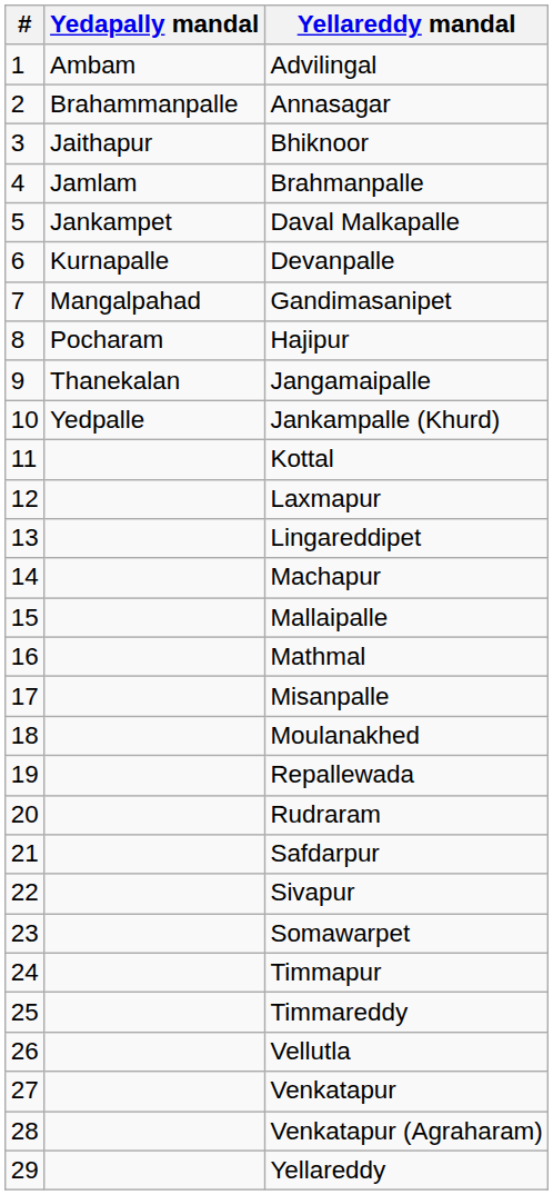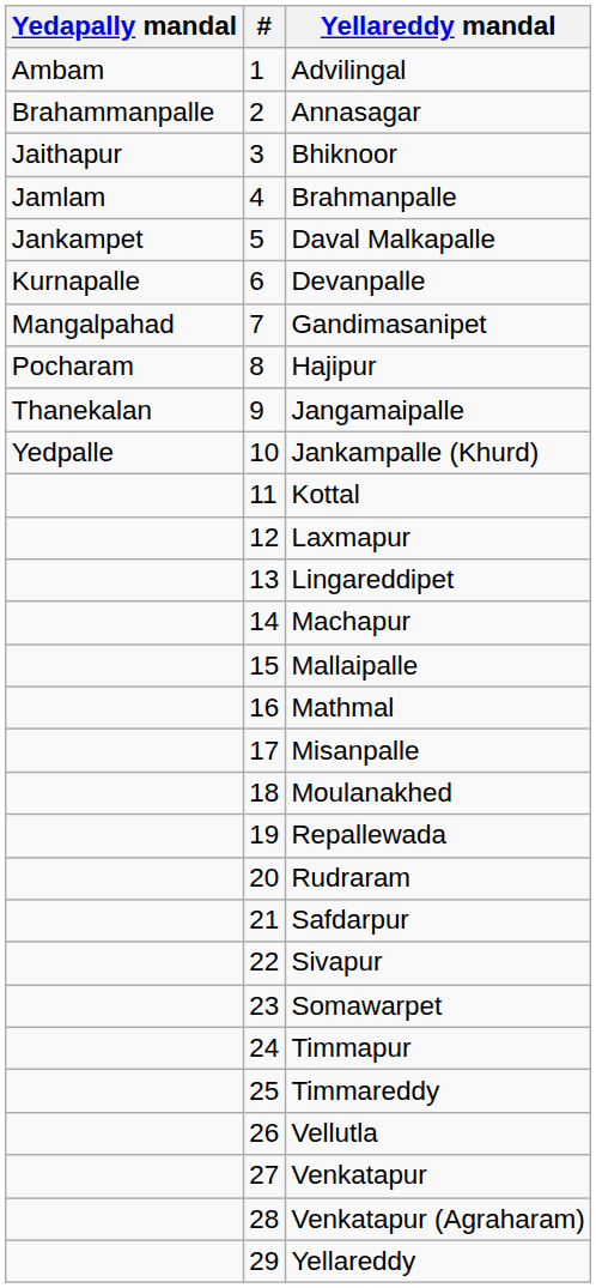 <table class="wikitable">
 <tr>
+<th><a href='#'>Yedapally</a> mandal</th>
 <th>#</th>
-<th><a href='#'>Yedapally</a> mandal</th>
 <th><a href='#'>Yellareddy</a> mandal</th>
 </tr>
 <tr>
+<td>Ambam</td>
 <td>1</td>
-<td>Ambam</td>
 <td>Advilingal</td>
 </tr>
 <tr>
+<td>Brahammanpalle</td>
 <td>2</td>
-<td>Brahammanpalle</td>
 <td>Annasagar</td>
 </tr>
 <tr>
+<td>Jaithapur</td>
 <td>3</td>
-<td>Jaithapur</td>
 <td>Bhiknoor</td>
 </tr>
 <tr>
+<td>Jamlam</td>
 <td>4</td>
-<td>Jamlam</td>
 <td>Brahmanpalle</td>
 </tr>
 <tr>
+<td>Jankampet</td>
 <td>5</td>
-<td>Jankampet</td>
 <td>Daval Malkapalle</td>
 </tr>
 <tr>
+<td>Kurnapalle</td>
 <td>6</td>
-<td>Kurnapalle</td>
 <td>Devanpalle</td>
 </tr>
 <tr>
+<td>Mangalpahad</td>
 <td>7</td>
-<td>Mangalpahad</td>
 <td>Gandimasanipet</td>
 </tr>
 <tr>
+<td>Pocharam</td>
 <td>8</td>
-<td>Pocharam</td>
 <td>Hajipur</td>
 </tr>
 <tr>
+<td>Thanekalan</td>
 <td>9</td>
-<td>Thanekalan</td>
 <td>Jangamaipalle</td>
 </tr>
 <tr>
+<td>Yedpalle</td>
 <td>10</td>
-<td>Yedpalle</td>
 <td>Jankampalle (Khurd)</td>
 </tr>
 <tr>
+<td></td>
 <td>11</td>
-<td></td>
 <td>Kottal</td>
 </tr>
 <tr>
+<td></td>
 <td>12</td>
-<td></td>
 <td>Laxmapur</td>
 </tr>
 <tr>
+<td></td>
 <td>13</td>
-<td></td>
 <td>Lingareddipet</td>
 </tr>
 <tr>
+<td></td>
 <td>14</td>
-<td></td>
 <td>Machapur</td>
 </tr>
 <tr>
+<td></td>
 <td>15</td>
-<td></td>
 <td>Mallaipalle</td>
 </tr>
 <tr>
+<td></td>
 <td>16</td>
-<td></td>
 <td>Mathmal</td>
 </tr>
 <tr>
+<td></td>
 <td>17</td>
-<td></td>
 <td>Misanpalle</td>
 </tr>
 <tr>
+<td></td>
 <td>18</td>
-<td></td>
 <td>Moulanakhed</td>
 </tr>
 <tr>
+<td></td>
 <td>19</td>
-<td></td>
 <td>Repallewada</td>
 </tr>
 <tr>
+<td></td>
 <td>20</td>
-<td></td>
 <td>Rudraram</td>
 </tr>
 <tr>
+<td></td>
 <td>21</td>
-<td></td>
 <td>Safdarpur</td>
 </tr>
 <tr>
+<td></td>
 <td>22</td>
-<td></td>
 <td>Sivapur</td>
 </tr>
 <tr>
+<td></td>
 <td>23</td>
-<td></td>
 <td>Somawarpet</td>
 </tr>
 <tr>
+<td></td>
 <td>24</td>
-<td></td>
 <td>Timmapur</td>
 </tr>
 <tr>
+<td></td>
 <td>25</td>
-<td></td>
 <td>Timmareddy</td>
 </tr>
 <tr>
+<td></td>
 <td>26</td>
-<td></td>
 <td>Vellutla</td>
 </tr>
 <tr>
+<td></td>
 <td>27</td>
-<td></td>
 <td>Venkatapur</td>
 </tr>
 <tr>
+<td></td>
 <td>28</td>
-<td></td>
 <td>Venkatapur (Agraharam)</td>
 </tr>
 <tr>
+<td></td>
 <td>29</td>
-<td></td>
 <td>Yellareddy</td>
 </tr>
 </table>
